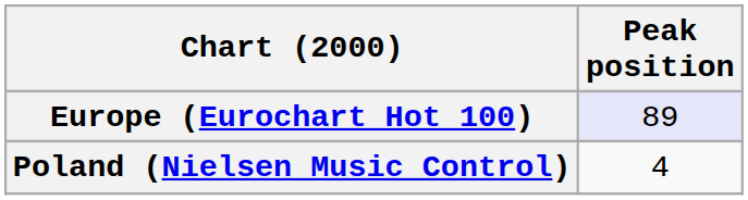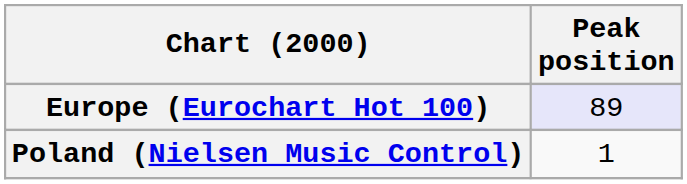 <table class="wikitable sortable plainrowheaders" style="text-align:center">
 <tr>
 <th scope="col">Chart (2000)</th>
 <th scope="col">Peak<br>position</th>
 </tr>
 <tr>
 </tr>
 <tr>
 </tr>
 <tr>
 </tr>
 <tr>
 <th scope="row">Europe (<a href='#'>Eurochart Hot 100</a>)</th>
 <td style="background: lavender;">89</td>
 </tr>
 <tr>
 </tr>
 <tr>
 </tr>
 <tr>
 </tr>
 <tr>
 </tr>
 <tr>
 </tr>
 <tr>
 <th scope="row">Poland (<a href='#'>Nielsen Music Control</a>)</th>
-<td>4</td>
+<td>1</td>
 </tr>
 <tr>
 </tr>
 <tr>
 </tr>
 <tr>
 </tr>
 </table>
